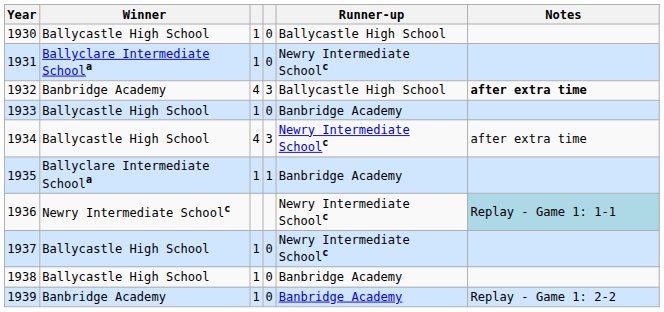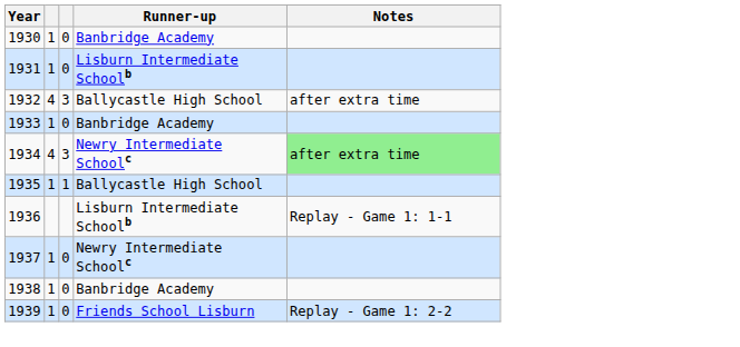 <table class="wikitable">
 <tr>
 <th>Year</th>
-<th>Winner</th>
 <th></th>
 <th></th>
 <th>Runner-up</th>
 <th width="200">Notes</th>
 </tr>
 <tr>
 <td align="center">1930</td>
-<td width="220">Ballycastle High School</td>
 <td align="center">1</td>
 <td align="center">0</td>
-<td>Ballycastle High School</td>
+<td width="200"><a href='#'>Banbridge Academy</a></td>
 <td></td>
 </tr>
 <tr style="background: #D0E6FF;">
 <td align="center">1931</td>
-<td><a href='#'>Ballyclare Intermediate School</a><sup><strong>a</strong></sup></td>
 <td align="center">1</td>
 <td align="center">0</td>
-<td>Newry Intermediate School<sup><strong>c</strong></sup></td>
+<td><a href='#'>Lisburn Intermediate School</a><sup><strong>b</strong></sup></td>
 <td></td>
 </tr>
 <tr>
 <td align="center">1932</td>
-<td>Banbridge Academy</td>
 <td align="center">4</td>
 <td align="center">3</td>
 <td>Ballycastle High School</td>
-<td><strong>after extra time</strong></td>
+<td>after extra time</td>
 </tr>
 <tr style="background: #D0E6FF;">
 <td align="center">1933</td>
-<td>Ballycastle High School</td>
 <td align="center">1</td>
 <td align="center">0</td>
 <td>Banbridge Academy</td>
 <td></td>
 </tr>
 <tr>
 <td align="center">1934</td>
-<td>Ballycastle High School</td>
 <td align="center">4</td>
 <td align="center">3</td>
 <td><a href='#'>Newry Intermediate School</a><sup><strong>c</strong></sup></td>
-<td>after extra time</td>
+<td style="background: lightgreen;">after extra time</td>
 </tr>
 <tr style="background: #D0E6FF;">
 <td align="center">1935</td>
-<td>Ballyclare Intermediate School<sup><strong>a</strong></sup></td>
 <td align="center">1</td>
 <td align="center">1</td>
-<td>Banbridge Academy</td>
+<td>Ballycastle High School</td>
 <td></td>
 </tr>
 <tr>
 <td align="center">1936</td>
-<td>Newry Intermediate School<sup><strong>c</strong></sup></td>
 <td align="center"></td>
 <td align="center"></td>
-<td>Newry Intermediate School<sup><strong>c</strong></sup></td>
-<td style="background: lightblue;">Replay - Game 1: 1-1</td>
+<td>Lisburn Intermediate School<sup><strong>b</strong></sup></td>
+<td>Replay - Game 1: 1-1</td>
 </tr>
 <tr style="background: #D0E6FF;">
 <td align="center">1937</td>
-<td>Ballycastle High School</td>
 <td align="center">1</td>
 <td align="center">0</td>
 <td>Newry Intermediate School<sup><strong>c</strong></sup></td>
 <td></td>
 </tr>
 <tr>
 <td align="center">1938</td>
-<td>Ballycastle High School</td>
 <td align="center">1</td>
 <td align="center">0</td>
 <td>Banbridge Academy</td>
 <td></td>
 </tr>
 <tr style="background: #D0E6FF;">
 <td align="center">1939</td>
-<td>Banbridge Academy</td>
 <td align="center">1</td>
 <td align="center">0</td>
-<td width="200"><a href='#'>Banbridge Academy</a></td>
+<td><a href='#'>Friends School Lisburn</a></td>
 <td>Replay - Game 1: 2-2</td>
 </tr>
 </table>
